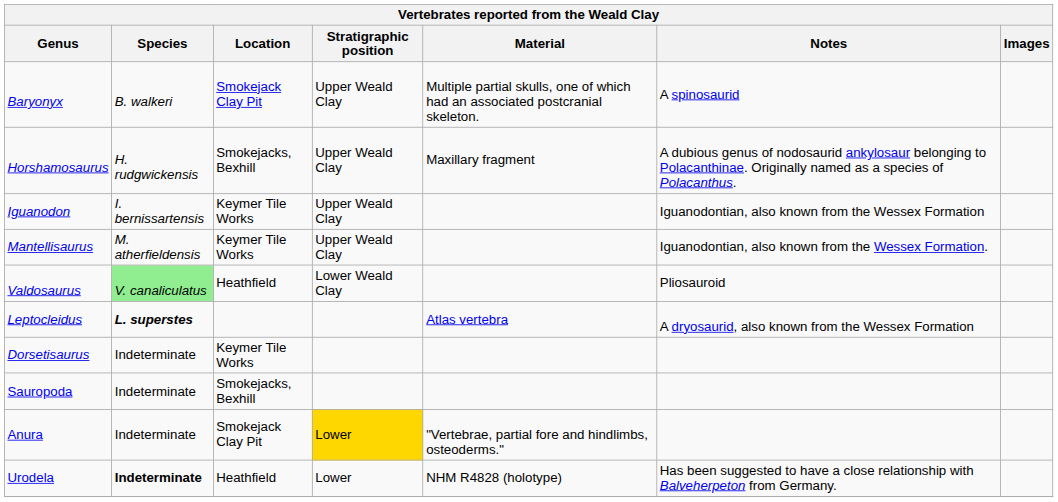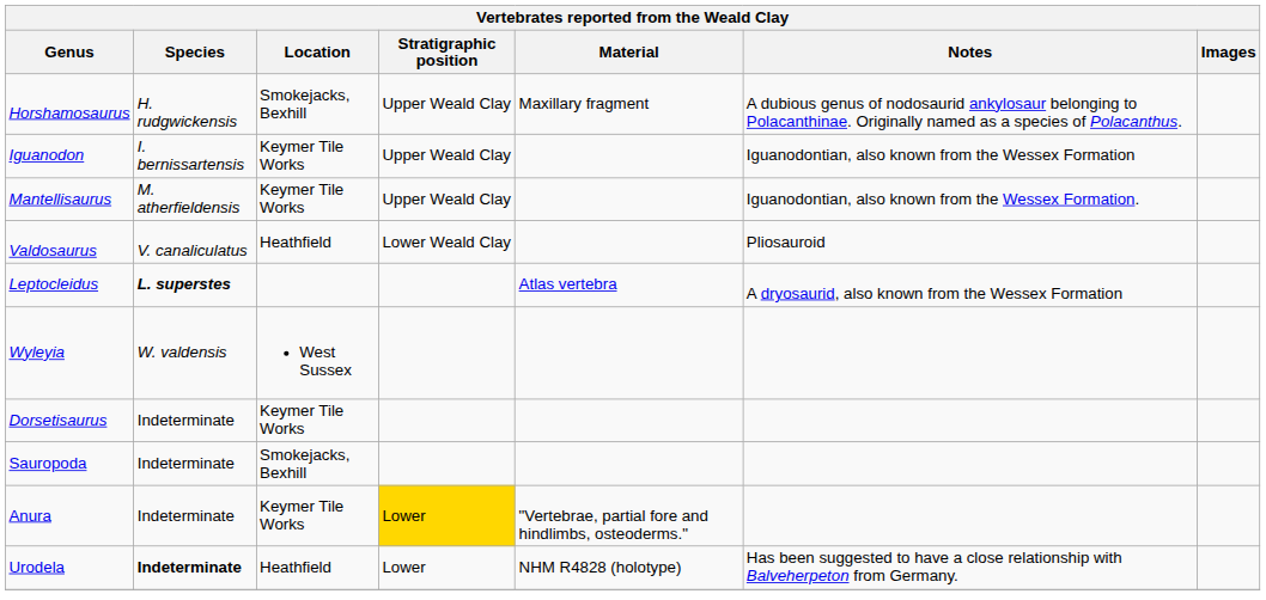 <table class="wikitable" align="center" width="100%">
 <tr>
 <th colspan="7" align="center"><strong>Vertebrates reported from the Weald Clay</strong></th>
 </tr>
 <tr>
 <th>Genus</th>
 <th>Species</th>
 <th>Location</th>
 <th>Stratigraphic position</th>
 <th>Material</th>
 <th>Notes</th>
 <th>Images</th>
-</tr>
-<tr>
-<td><br><em><a href='#'>Baryonyx</a></em></td>
-<td><br><em>B. walkeri</em></td>
-<td><a href='#'>Smokejack Clay Pit</a></td>
-<td>Upper Weald Clay</td>
-<td><br>Multiple partial skulls, one of which had an associated postcranial skeleton.</td>
-<td>A <a href='#'>spinosaurid</a></td>
-<td><br></td>
 </tr>
 <tr>
 <td><br><em><a href='#'>Horshamosaurus</a></em></td>
 <td><br><em>H. rudgwickensis</em></td>
 <td>Smokejacks, Bexhill</td>
 <td>Upper Weald Clay</td>
 <td>Maxillary fragment</td>
 <td><br>A dubious genus of nodosaurid <a href='#'>ankylosaur</a> belonging to <a href='#'>Polacanthinae</a>. Originally named as a species of <em><a href='#'>Polacanthus</a></em>.</td>
 <td></td>
 </tr>
 <tr>
 <td><em><a href='#'>Iguanodon</a></em></td>
 <td><em>I. bernissartensis</em></td>
 <td>Keymer Tile Works</td>
 <td>Upper Weald Clay</td>
 <td></td>
 <td>Iguanodontian, also known from the Wessex Formation</td>
 <td><br></td>
 </tr>
 <tr>
 <td><em><a href='#'>Mantellisaurus</a></em></td>
 <td><em>M. atherfieldensis</em></td>
 <td>Keymer Tile Works</td>
 <td>Upper Weald Clay</td>
 <td></td>
 <td>Iguanodontian, also known from the <a href='#'>Wessex Formation</a>.</td>
 <td><br></td>
 </tr>
 <tr>
 <td><br><em><a href='#'>Valdosaurus</a></em></td>
-<td style="background: lightgreen;"><br><em>V. canaliculatus</em></td>
+<td><br><em>V. canaliculatus</em></td>
 <td>Heathfield</td>
 <td>Lower Weald Clay</td>
 <td></td>
 <td>Pliosauroid</td>
 <td></td>
 </tr>
 <tr>
 <td><em><a href='#'>Leptocleidus</a> </em></td>
 <td><strong><em>L. superstes</em></strong></td>
 <td></td>
 <td></td>
 <td><a href='#'>Atlas vertebra</a></td>
 <td><br>A <a href='#'>dryosaurid</a>, also known from the Wessex Formation</td>
 <td><br></td>
+</tr>
+<tr>
+<td><em><a href='#'>Wyleyia</a></em></td>
+<td><em>W. valdensis</em></td>
+<td><br><ul><li>West Sussex</li></ul></td>
+<td></td>
+<td></td>
+<td></td>
+<td></td>
 </tr>
 <tr>
 <td><em><a href='#'>Dorsetisaurus</a></em></td>
 <td>Indeterminate</td>
 <td>Keymer Tile Works</td>
 <td></td>
 <td></td>
 <td></td>
 <td></td>
 </tr>
 <tr>
 <td><a href='#'>Sauropoda</a></td>
 <td>Indeterminate</td>
 <td>Smokejacks, Bexhill</td>
 <td></td>
 <td></td>
 <td></td>
 <td></td>
 </tr>
 <tr>
 <td><a href='#'>Anura</a></td>
 <td>Indeterminate</td>
-<td>Smokejack Clay Pit</td>
+<td>Keymer Tile Works</td>
 <td style="background: gold;">Lower</td>
 <td><br>"Vertebrae, partial fore and hindlimbs, osteoderms."</td>
 <td></td>
 <td></td>
 </tr>
 <tr>
 <td><a href='#'>Urodela</a></td>
 <td><strong>Indeterminate</strong></td>
 <td>Heathfield</td>
 <td>Lower</td>
 <td>NHM R4828 (holotype)</td>
 <td>Has been suggested to have a close relationship with <em><a href='#'>Balveherpeton</a></em> from Germany.</td>
 <td></td>
 </tr>
 <tr>
 </tr>
 </table>
